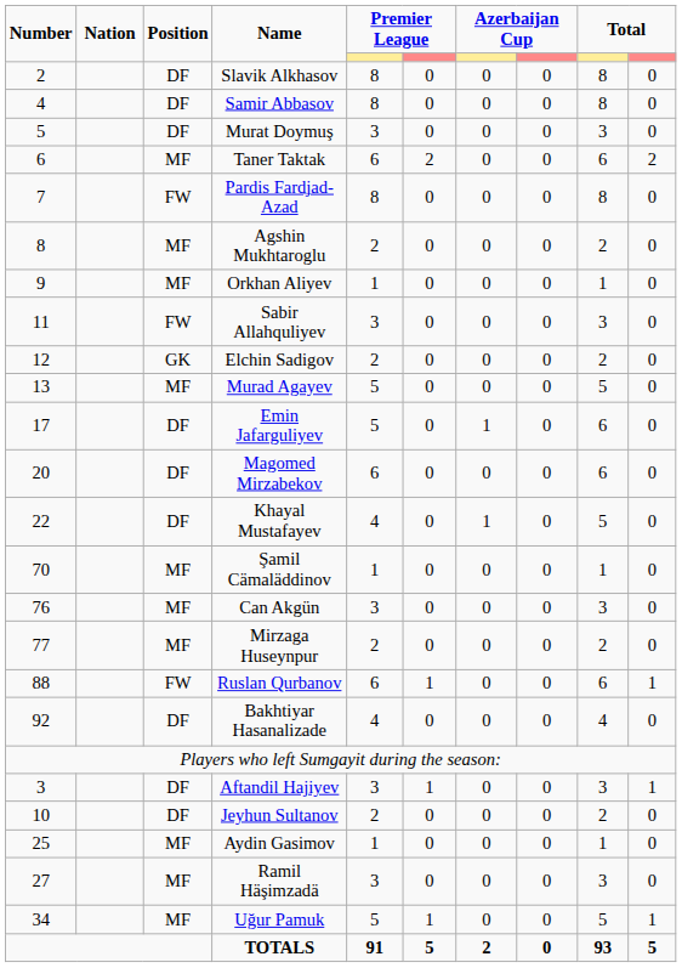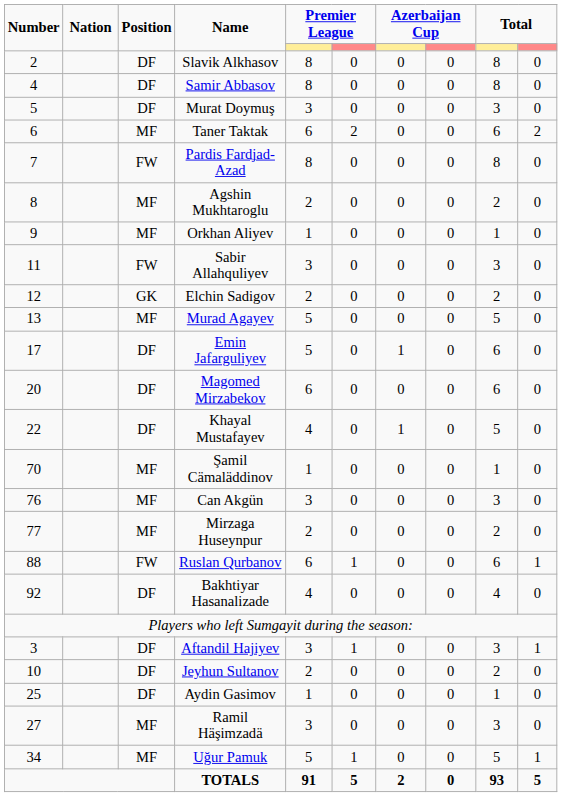 <table class="wikitable" style="font-size: 100%; text-align: center;">
 <tr>
 <td rowspan="2" width="10%" align="center"><strong>Number</strong></td>
 <td rowspan="2" width="10%" align="center"><strong>Nation</strong></td>
 <td rowspan="2" width="10%" align="center"><strong>Position</strong></td>
 <td rowspan="2" width="20%" align="center"><strong>Name</strong></td>
 <td colspan="2" align="center"><strong><a href='#'>Premier League</a></strong></td>
 <td colspan="2" align="center"><strong><a href='#'>Azerbaijan Cup</a></strong></td>
 <td colspan="2" align="center"><strong>Total</strong></td>
 </tr>
 <tr>
 <th width=60 style="background: #FFEE99"></th>
 <th width=60 style="background: #FF8888"></th>
 <th width=60 style="background: #FFEE99"></th>
 <th width=60 style="background: #FF8888"></th>
 <th width=60 style="background: #FFEE99"></th>
 <th width=60 style="background: #FF8888"></th>
 </tr>
 <tr>
 <td>2</td>
 <td></td>
 <td>DF</td>
 <td>Slavik Alkhasov</td>
 <td>8</td>
 <td>0</td>
 <td>0</td>
 <td>0</td>
 <td>8</td>
 <td>0</td>
 </tr>
 <tr>
 <td>4</td>
 <td></td>
 <td>DF</td>
 <td><a href='#'>Samir Abbasov</a></td>
 <td>8</td>
 <td>0</td>
 <td>0</td>
 <td>0</td>
 <td>8</td>
 <td>0</td>
 </tr>
 <tr>
 <td>5</td>
 <td></td>
 <td>DF</td>
 <td>Murat Doymuş</td>
 <td>3</td>
 <td>0</td>
 <td>0</td>
 <td>0</td>
 <td>3</td>
 <td>0</td>
 </tr>
 <tr>
 <td>6</td>
 <td></td>
 <td>MF</td>
 <td>Taner Taktak</td>
 <td>6</td>
 <td>2</td>
 <td>0</td>
 <td>0</td>
 <td>6</td>
 <td>2</td>
 </tr>
 <tr>
 <td>7</td>
 <td></td>
 <td>FW</td>
 <td><a href='#'>Pardis Fardjad-Azad</a></td>
 <td>8</td>
 <td>0</td>
 <td>0</td>
 <td>0</td>
 <td>8</td>
 <td>0</td>
 </tr>
 <tr>
 <td>8</td>
 <td></td>
 <td>MF</td>
 <td>Agshin Mukhtaroglu</td>
 <td>2</td>
 <td>0</td>
 <td>0</td>
 <td>0</td>
 <td>2</td>
 <td>0</td>
 </tr>
 <tr>
 <td>9</td>
 <td></td>
 <td>MF</td>
 <td>Orkhan Aliyev</td>
 <td>1</td>
 <td>0</td>
 <td>0</td>
 <td>0</td>
 <td>1</td>
 <td>0</td>
 </tr>
 <tr>
 <td>11</td>
 <td></td>
 <td>FW</td>
 <td>Sabir Allahquliyev</td>
 <td>3</td>
 <td>0</td>
 <td>0</td>
 <td>0</td>
 <td>3</td>
 <td>0</td>
 </tr>
 <tr>
 <td>12</td>
 <td></td>
 <td>GK</td>
 <td>Elchin Sadigov</td>
 <td>2</td>
 <td>0</td>
 <td>0</td>
 <td>0</td>
 <td>2</td>
 <td>0</td>
 </tr>
 <tr>
 <td>13</td>
 <td></td>
 <td>MF</td>
 <td><a href='#'>Murad Agayev</a></td>
 <td>5</td>
 <td>0</td>
 <td>0</td>
 <td>0</td>
 <td>5</td>
 <td>0</td>
 </tr>
 <tr>
 <td>17</td>
 <td></td>
 <td>DF</td>
 <td><a href='#'>Emin Jafarguliyev</a></td>
 <td>5</td>
 <td>0</td>
 <td>1</td>
 <td>0</td>
 <td>6</td>
 <td>0</td>
 </tr>
 <tr>
 <td>20</td>
 <td></td>
 <td>DF</td>
 <td><a href='#'>Magomed Mirzabekov</a></td>
 <td>6</td>
 <td>0</td>
 <td>0</td>
 <td>0</td>
 <td>6</td>
 <td>0</td>
 </tr>
 <tr>
 <td>22</td>
 <td></td>
 <td>DF</td>
 <td>Khayal Mustafayev</td>
 <td>4</td>
 <td>0</td>
 <td>1</td>
 <td>0</td>
 <td>5</td>
 <td>0</td>
 </tr>
 <tr>
 <td>70</td>
 <td></td>
 <td>MF</td>
 <td>Şamil Cämaläddinov</td>
 <td>1</td>
 <td>0</td>
 <td>0</td>
 <td>0</td>
 <td>1</td>
 <td>0</td>
 </tr>
 <tr>
 <td>76</td>
 <td></td>
 <td>MF</td>
 <td>Can Akgün</td>
 <td>3</td>
 <td>0</td>
 <td>0</td>
 <td>0</td>
 <td>3</td>
 <td>0</td>
 </tr>
 <tr>
 <td>77</td>
 <td></td>
 <td>MF</td>
 <td>Mirzaga Huseynpur</td>
 <td>2</td>
 <td>0</td>
 <td>0</td>
 <td>0</td>
 <td>2</td>
 <td>0</td>
 </tr>
 <tr>
 <td>88</td>
 <td></td>
 <td>FW</td>
 <td><a href='#'>Ruslan Qurbanov</a></td>
 <td>6</td>
 <td>1</td>
 <td>0</td>
 <td>0</td>
 <td>6</td>
 <td>1</td>
 </tr>
 <tr>
 <td>92</td>
 <td></td>
 <td>DF</td>
 <td>Bakhtiyar Hasanalizade</td>
 <td>4</td>
 <td>0</td>
 <td>0</td>
 <td>0</td>
 <td>4</td>
 <td>0</td>
 </tr>
 <tr>
 <td colspan="14"><em>Players who left Sumgayit during the season:</em></td>
 </tr>
 <tr>
 <td>3</td>
 <td></td>
 <td>DF</td>
 <td><a href='#'>Aftandil Hajiyev</a></td>
 <td>3</td>
 <td>1</td>
 <td>0</td>
 <td>0</td>
 <td>3</td>
 <td>1</td>
 </tr>
 <tr>
 <td>10</td>
 <td></td>
 <td>DF</td>
 <td><a href='#'>Jeyhun Sultanov</a></td>
 <td>2</td>
 <td>0</td>
 <td>0</td>
 <td>0</td>
 <td>2</td>
 <td>0</td>
 </tr>
 <tr>
 <td>25</td>
 <td></td>
-<td>MF</td>
+<td>DF</td>
 <td>Aydin Gasimov</td>
 <td>1</td>
 <td>0</td>
 <td>0</td>
 <td>0</td>
 <td>1</td>
 <td>0</td>
 </tr>
 <tr>
 <td>27</td>
 <td></td>
 <td>MF</td>
 <td>Ramil Häşimzadä</td>
 <td>3</td>
 <td>0</td>
 <td>0</td>
 <td>0</td>
 <td>3</td>
 <td>0</td>
 </tr>
 <tr>
 <td>34</td>
 <td></td>
 <td>MF</td>
 <td><a href='#'>Uğur Pamuk</a></td>
 <td>5</td>
 <td>1</td>
 <td>0</td>
 <td>0</td>
 <td>5</td>
 <td>1</td>
 </tr>
 <tr>
 <td colspan="3"></td>
 <td><strong>TOTALS</strong></td>
 <td><strong>91</strong></td>
 <td><strong>5</strong></td>
 <td><strong>2</strong></td>
 <td><strong>0</strong></td>
 <td><strong>93</strong></td>
 <td><strong>5</strong></td>
 </tr>
 </table>
